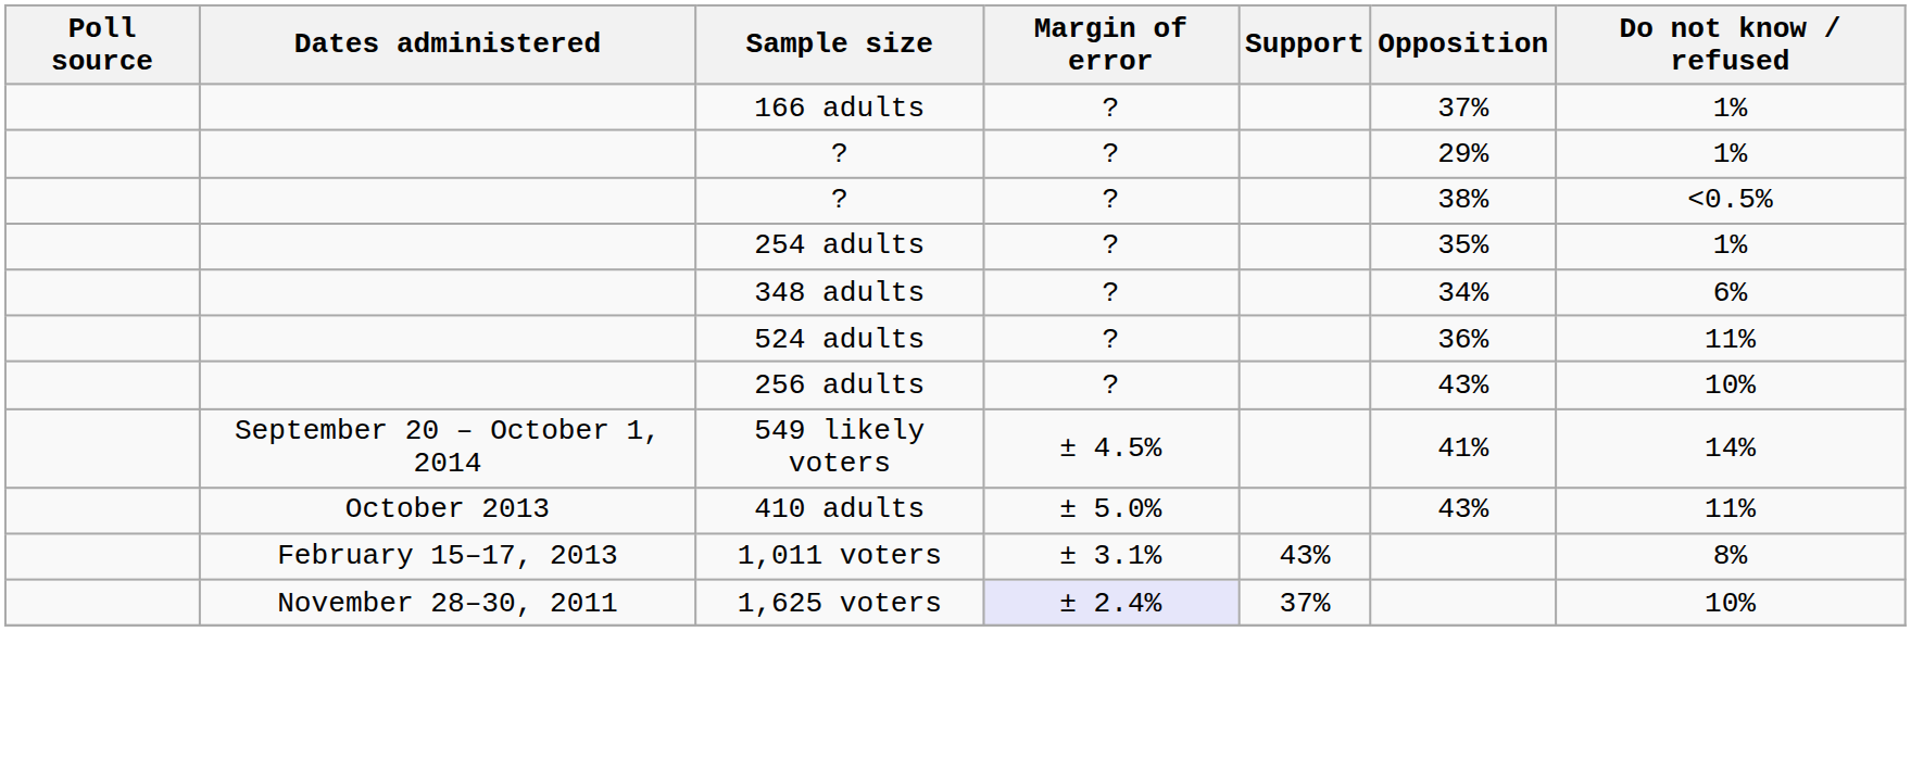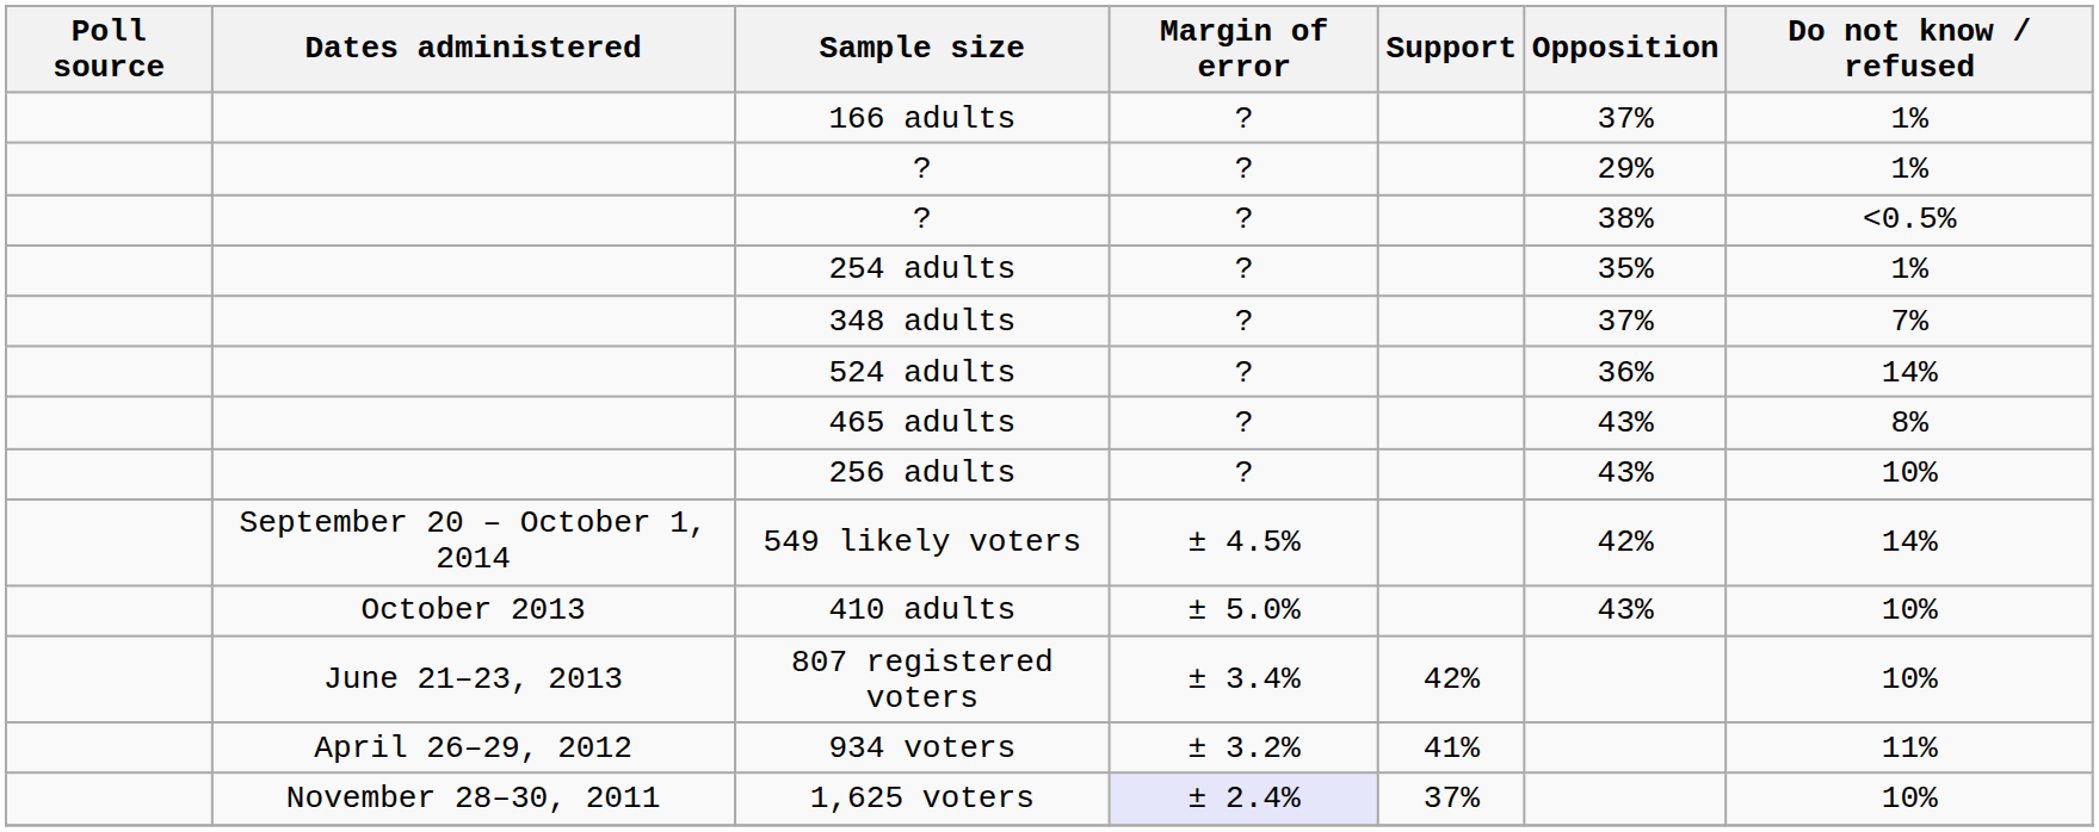 <table class="wikitable" style="text-align: center">
 <tr>
 <th>Poll source</th>
 <th>Dates administered</th>
 <th>Sample size</th>
 <th>Margin of error</th>
 <th>Support</th>
 <th>Opposition</th>
 <th>Do not know / refused</th>
 </tr>
 <tr>
 <td></td>
 <td></td>
 <td>166 adults</td>
 <td>?</td>
 <td></td>
 <td>37%</td>
 <td>1%</td>
 </tr>
 <tr>
 <td></td>
 <td></td>
 <td>?</td>
 <td>?</td>
 <td></td>
 <td>29%</td>
 <td>1%</td>
 </tr>
 <tr>
 <td></td>
 <td></td>
 <td>?</td>
 <td>?</td>
 <td></td>
 <td>38%</td>
 <td><0.5%</td>
 </tr>
 <tr>
 <td></td>
 <td></td>
 <td>254 adults</td>
 <td>?</td>
 <td></td>
 <td>35%</td>
 <td>1%</td>
 </tr>
 <tr>
 <td></td>
 <td></td>
 <td>348 adults</td>
 <td>?</td>
 <td></td>
-<td>34%</td>
-<td>6%</td>
+<td>37%</td>
+<td>7%</td>
 </tr>
 <tr>
 <td></td>
 <td></td>
 <td>524 adults</td>
 <td>?</td>
 <td></td>
 <td>36%</td>
-<td>11%</td>
+<td>14%</td>
+</tr>
+<tr>
+<td></td>
+<td></td>
+<td>465 adults</td>
+<td>?</td>
+<td></td>
+<td>43%</td>
+<td>8%</td>
 </tr>
 <tr>
 <td></td>
 <td></td>
 <td>256 adults</td>
 <td>?</td>
 <td></td>
 <td>43%</td>
 <td>10%</td>
 </tr>
 <tr>
 <td></td>
 <td>September 20 – October 1, 2014</td>
 <td>549 likely voters</td>
 <td>± 4.5%</td>
 <td></td>
-<td>41%</td>
+<td>42%</td>
 <td>14%</td>
 </tr>
 <tr>
 <td></td>
 <td>October 2013</td>
 <td>410 adults</td>
 <td>± 5.0%</td>
 <td></td>
 <td>43%</td>
-<td>11%</td>
+<td>10%</td>
 </tr>
 <tr>
 <td></td>
-<td>February 15–17, 2013</td>
-<td>1,011 voters</td>
-<td>± 3.1%</td>
-<td>43%</td>
+<td>June 21–23, 2013</td>
+<td>807 registered voters</td>
+<td>± 3.4%</td>
+<td>42%</td>
 <td></td>
-<td>8%</td>
+<td>10%</td>
+</tr>
+<tr>
+<td></td>
+<td>April 26–29, 2012</td>
+<td>934 voters</td>
+<td>± 3.2%</td>
+<td>41%</td>
+<td></td>
+<td>11%</td>
 </tr>
 <tr>
 <td></td>
 <td>November 28–30, 2011</td>
 <td>1,625 voters</td>
 <td style="background: lavender;">± 2.4%</td>
 <td>37%</td>
 <td></td>
 <td>10%</td>
 </tr>
 <tr>
 </tr>
 </table>
